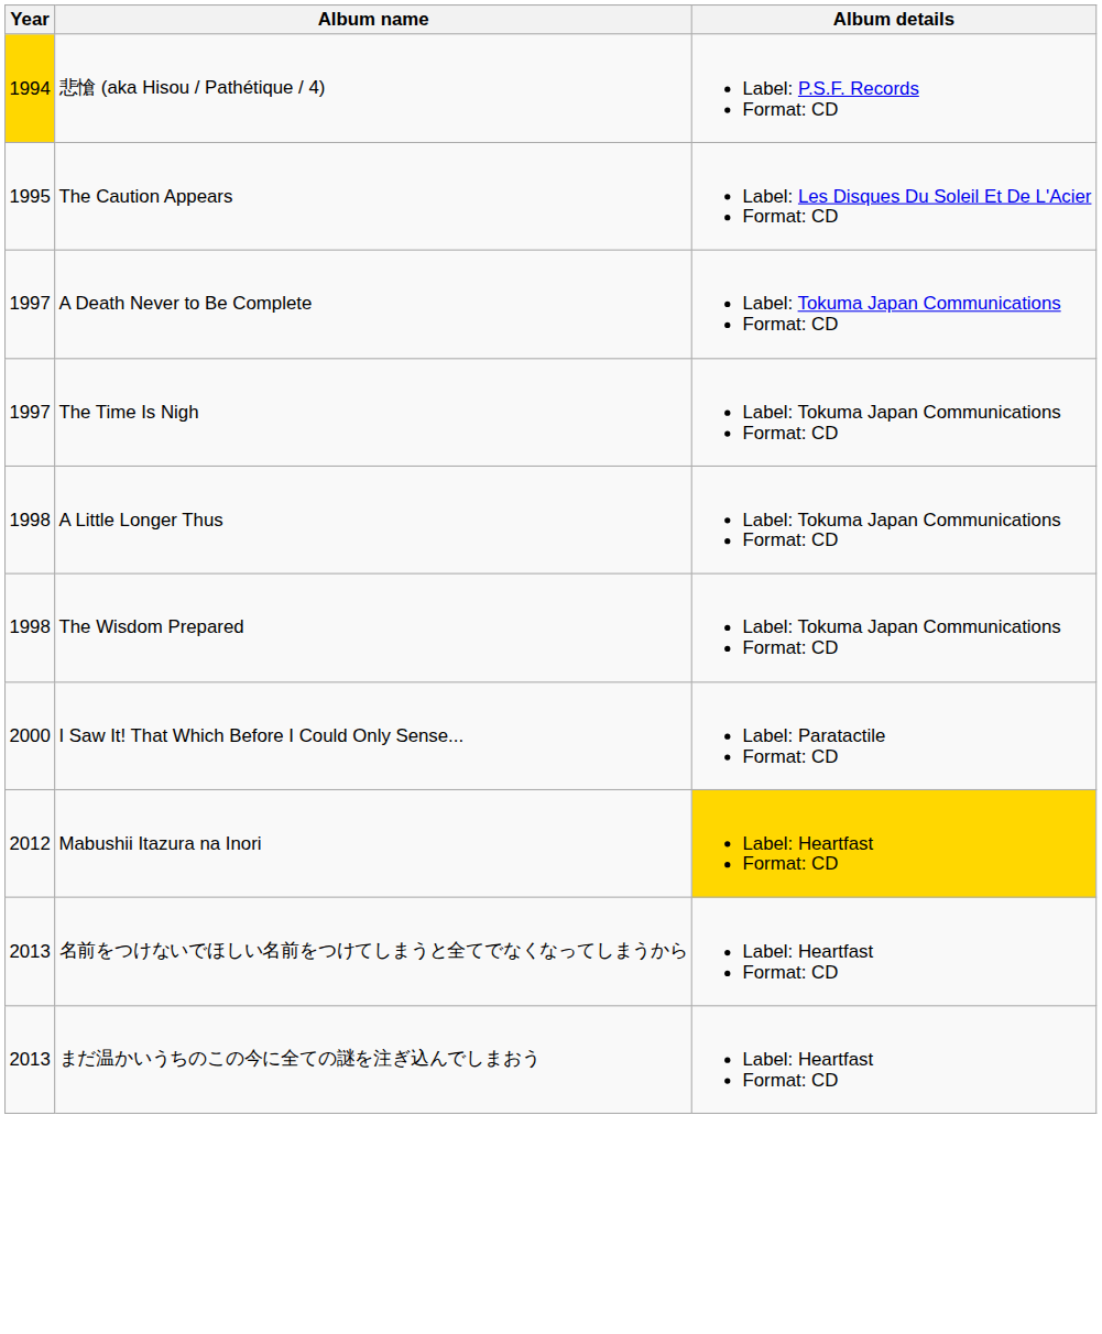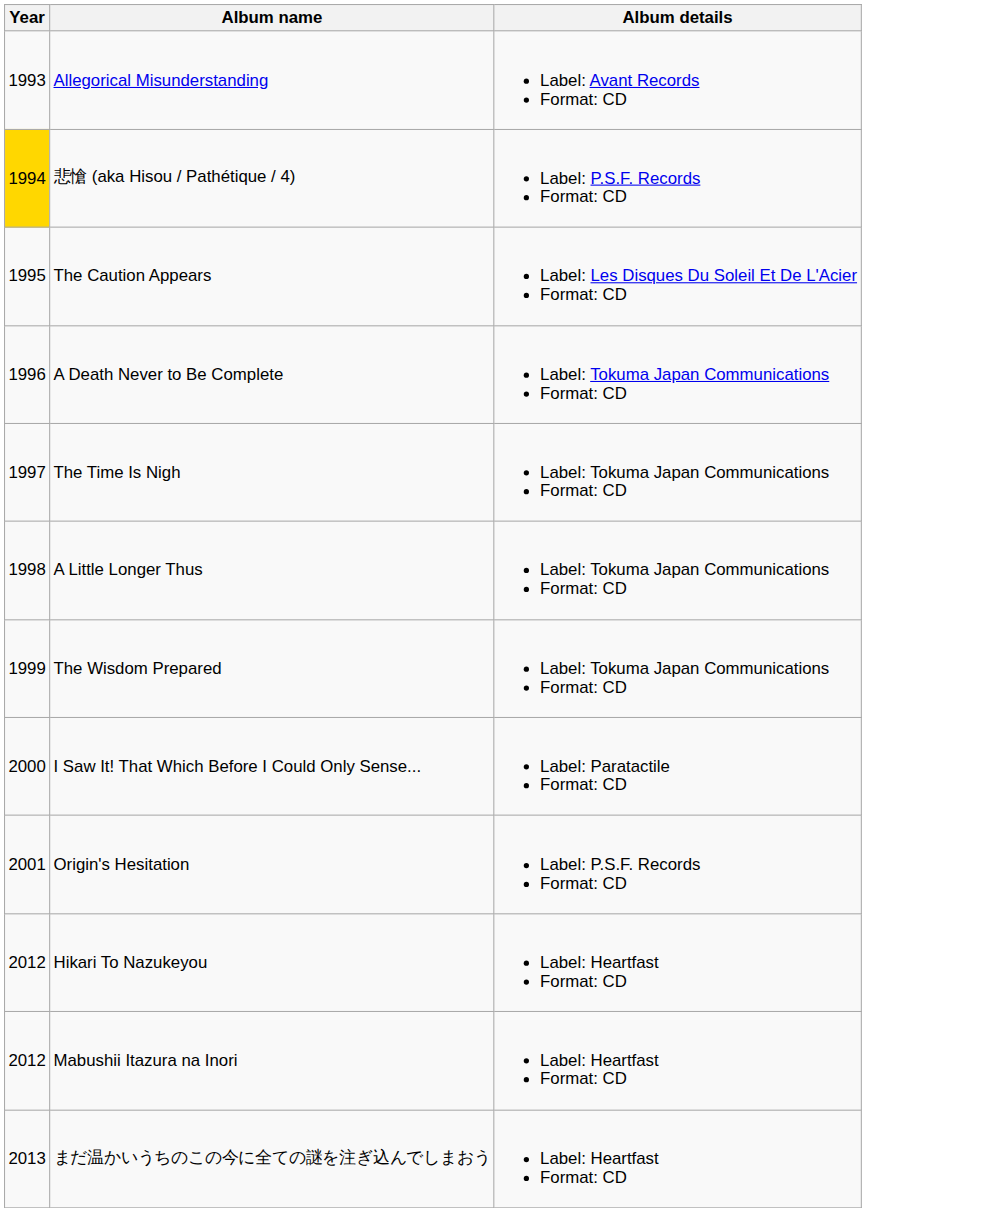 <table class="wikitable sortable">
 <tr>
 <th>Year</th>
 <th>Album name</th>
 <th class="unsortable">Album details</th>
+</tr>
+<tr>
+<td>1993</td>
+<td><a href='#'>Allegorical Misunderstanding</a></td>
+<td><br><ul><li>Label: <a href='#'>Avant Records</a></li><li>Format: CD</li></ul></td>
 </tr>
 <tr>
 <td style="background: gold;">1994</td>
 <td>悲愴 (aka Hisou / Pathétique / 4)</td>
 <td><br><ul><li>Label: <a href='#'>P.S.F. Records</a></li><li>Format: CD</li></ul></td>
 </tr>
 <tr>
 <td>1995</td>
 <td>The Caution Appears</td>
 <td><br><ul><li>Label: <a href='#'>Les Disques Du Soleil Et De L'Acier</a></li><li>Format: CD</li></ul></td>
 </tr>
 <tr>
-<td>1997</td>
+<td>1996</td>
 <td>A Death Never to Be Complete</td>
 <td><br><ul><li>Label: <a href='#'>Tokuma Japan Communications</a></li><li>Format: CD</li></ul></td>
 </tr>
 <tr>
 <td>1997</td>
 <td>The Time Is Nigh</td>
 <td><br><ul><li>Label: Tokuma Japan Communications</li><li>Format: CD</li></ul></td>
 </tr>
 <tr>
 <td>1998</td>
 <td>A Little Longer Thus</td>
 <td><br><ul><li>Label: Tokuma Japan Communications</li><li>Format: CD</li></ul></td>
 </tr>
 <tr>
-<td>1998</td>
+<td>1999</td>
 <td>The Wisdom Prepared</td>
 <td><br><ul><li>Label: Tokuma Japan Communications</li><li>Format: CD</li></ul></td>
 </tr>
 <tr>
 <td>2000</td>
 <td>I Saw It! That Which Before I Could Only Sense...</td>
 <td><br><ul><li>Label: Paratactile</li><li>Format: CD</li></ul></td>
 </tr>
 <tr>
+<td>2001</td>
+<td>Origin's Hesitation</td>
+<td><br><ul><li>Label: P.S.F. Records</li><li>Format: CD</li></ul></td>
+</tr>
+<tr>
+<td>2012</td>
+<td>Hikari To Nazukeyou</td>
+<td><br><ul><li>Label: Heartfast</li><li>Format: CD</li></ul></td>
+</tr>
+<tr>
 <td>2012</td>
 <td>Mabushii Itazura na Inori</td>
-<td style="background: gold;"><br><ul><li>Label: Heartfast</li><li>Format: CD</li></ul></td>
-</tr>
-<tr>
-<td>2013</td>
-<td>名前をつけないでほしい名前をつけてしまうと全てでなくなってしまうから</td>
 <td><br><ul><li>Label: Heartfast</li><li>Format: CD</li></ul></td>
 </tr>
 <tr>
 <td>2013</td>
 <td>まだ温かいうちのこの今に全ての謎を注ぎ込んでしまおう</td>
 <td><br><ul><li>Label: Heartfast</li><li>Format: CD</li></ul></td>
 </tr>
 </table>
